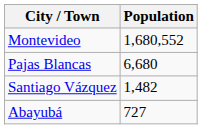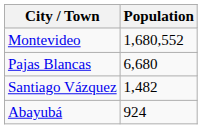 <table class="wikitable">
 <tr>
 <th>City / Town</th>
 <th>Population</th>
 </tr>
 <tr>
 <td><a href='#'>Montevideo</a></td>
 <td>1,680,552</td>
 </tr>
 <tr>
 <td><a href='#'>Pajas Blancas</a></td>
 <td>6,680</td>
 </tr>
 <tr>
 <td><a href='#'>Santiago Vázquez</a></td>
 <td>1,482</td>
 </tr>
 <tr>
 <td><a href='#'>Abayubá</a></td>
-<td>727</td>
+<td>924</td>
 </tr>
 </table>
